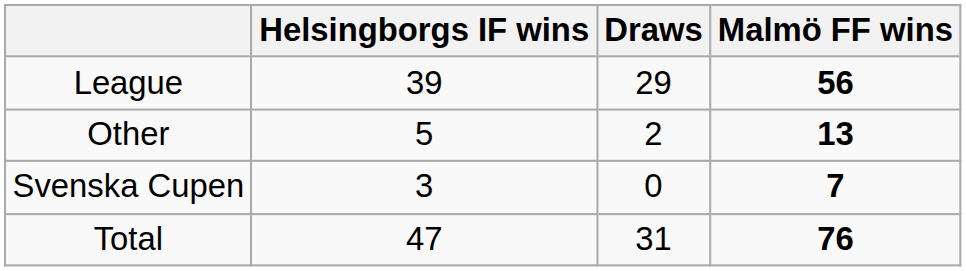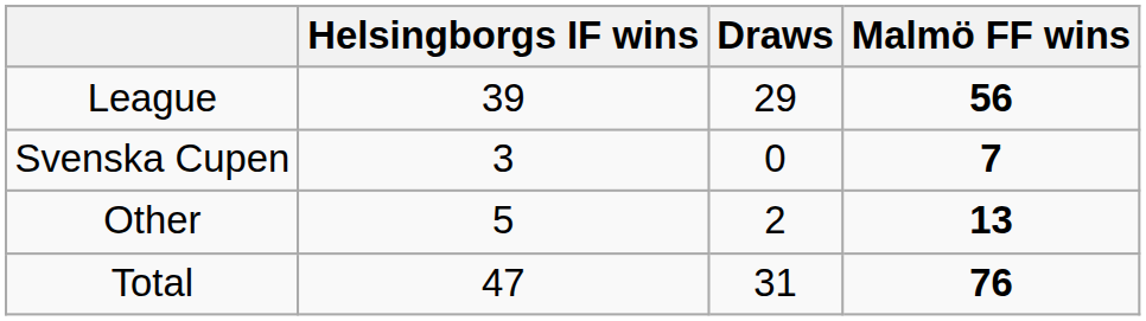 <table class="wikitable" style="text-align:center;">
 <tr>
 <th></th>
 <th>Helsingborgs IF wins</th>
 <th>Draws</th>
 <th>Malmö FF wins</th>
 </tr>
 <tr>
 <td>League</td>
 <td>39</td>
 <td>29</td>
 <td><strong>56</strong></td>
 </tr>
 <tr>
+<td>Svenska Cupen</td>
+<td>3</td>
+<td>0</td>
+<td><strong>7</strong></td>
+</tr>
+<tr>
 <td>Other</td>
 <td>5</td>
 <td>2</td>
 <td><strong>13</strong></td>
-</tr>
-<tr>
-<td>Svenska Cupen</td>
-<td>3</td>
-<td>0</td>
-<td><strong>7</strong></td>
 </tr>
 <tr>
 <td>Total</td>
 <td>47</td>
 <td>31</td>
 <td><strong>76</strong></td>
 </tr>
 </table>
